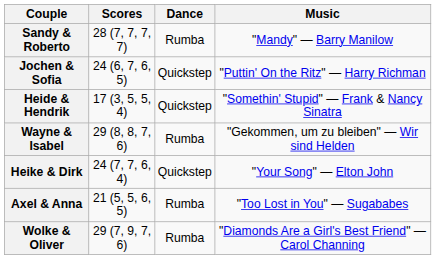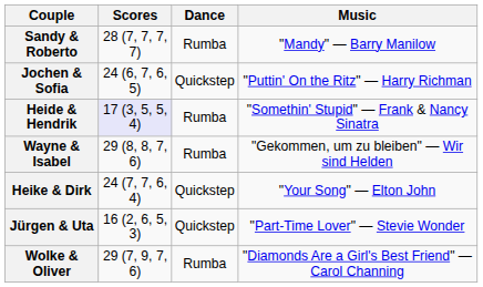 <table class="wikitable sortable" style="text-align:center; width:90%">
 <tr>
 <th scope="col">Couple</th>
 <th scope="col">Scores</th>
 <th scope="col" class="unsortable">Dance</th>
 <th scope="col" class="unsortable">Music</th>
 </tr>
 <tr>
 <th scope="row">Sandy & Roberto</th>
 <td>28 (7, 7, 7, 7)</td>
 <td>Rumba</td>
 <td>"<a href='#'>Mandy</a>" — <a href='#'>Barry Manilow</a></td>
 </tr>
 <tr>
 <th scope="row">Jochen & Sofia</th>
 <td>24 (6, 7, 6, 5)</td>
 <td>Quickstep</td>
 <td>"<a href='#'>Puttin' On the Ritz</a>" — <a href='#'>Harry Richman</a></td>
 </tr>
 <tr>
 <th scope="row">Heide & Hendrik</th>
-<td>17 (3, 5, 5, 4)</td>
-<td>Quickstep</td>
+<td style="background: lavender;">17 (3, 5, 5, 4)</td>
+<td>Rumba</td>
 <td>"<a href='#'>Somethin' Stupid</a>" — <a href='#'>Frank</a> & <a href='#'>Nancy Sinatra</a></td>
 </tr>
 <tr>
 <th scope="row">Wayne & Isabel</th>
 <td>29 (8, 8, 7, 6)</td>
 <td>Rumba</td>
 <td>"Gekommen, um zu bleiben" — <a href='#'>Wir sind Helden</a></td>
 </tr>
 <tr>
 <th scope="row">Heike & Dirk</th>
 <td>24 (7, 7, 6, 4)</td>
 <td>Quickstep</td>
 <td>"<a href='#'>Your Song</a>" — <a href='#'>Elton John</a></td>
 </tr>
 <tr>
-<th scope="row">Axel & Anna</th>
-<td>21 (5, 5, 6, 5)</td>
-<td>Rumba</td>
-<td>"<a href='#'>Too Lost in You</a>" — <a href='#'>Sugababes</a></td>
+<th scope="row">Jürgen & Uta</th>
+<td>16 (2, 6, 5, 3)</td>
+<td>Quickstep</td>
+<td>"<a href='#'>Part-Time Lover</a>" — <a href='#'>Stevie Wonder</a></td>
 </tr>
 <tr>
 <th scope="row">Wolke & Oliver</th>
 <td>29 (7, 9, 7, 6)</td>
 <td>Rumba</td>
 <td>"<a href='#'>Diamonds Are a Girl's Best Friend</a>" — <a href='#'>Carol Channing</a></td>
 </tr>
 </table>
